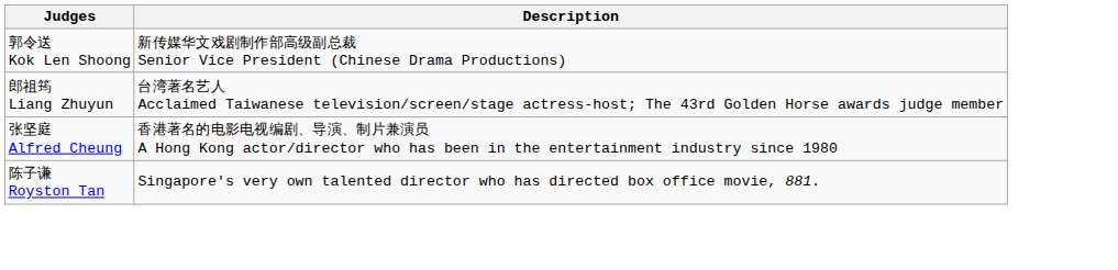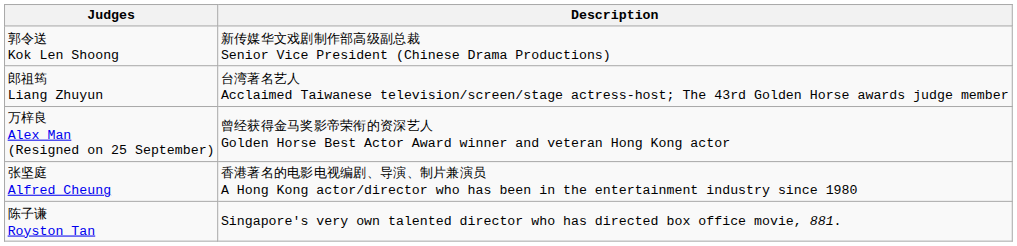 <table class="wikitable">
 <tr>
 <th>Judges</th>
 <th>Description</th>
 </tr>
 <tr>
 <td>郭令送 <br>Kok Len Shoong</td>
 <td>新传媒华文戏剧制作部高级副总裁<br> Senior Vice President (Chinese Drama Productions)</td>
 </tr>
 <tr>
 <td>郎祖筠 <br>Liang Zhuyun</td>
 <td>台湾著名艺人<br> Acclaimed Taiwanese television/screen/stage actress-host; The 43rd Golden Horse awards judge member</td>
 </tr>
 <tr>
+<td>万梓良 <br><a href='#'>Alex Man</a><br>(Resigned on 25 September)</td>
+<td>曾经获得金马奖影帝荣衔的资深艺人<br>Golden Horse Best Actor Award winner and veteran Hong Kong actor</td>
+</tr>
+<tr>
 <td>张坚庭<br><a href='#'>Alfred Cheung</a></td>
 <td>香港著名的电影电视编剧、导演、制片兼演员<br>A Hong Kong actor/director who has been in the entertainment industry since 1980</td>
 </tr>
 <tr>
 <td>陈子谦<br><a href='#'>Royston Tan</a></td>
 <td>Singapore's very own talented director who has directed box office movie, <em>881</em>.</td>
 </tr>
 </table>
